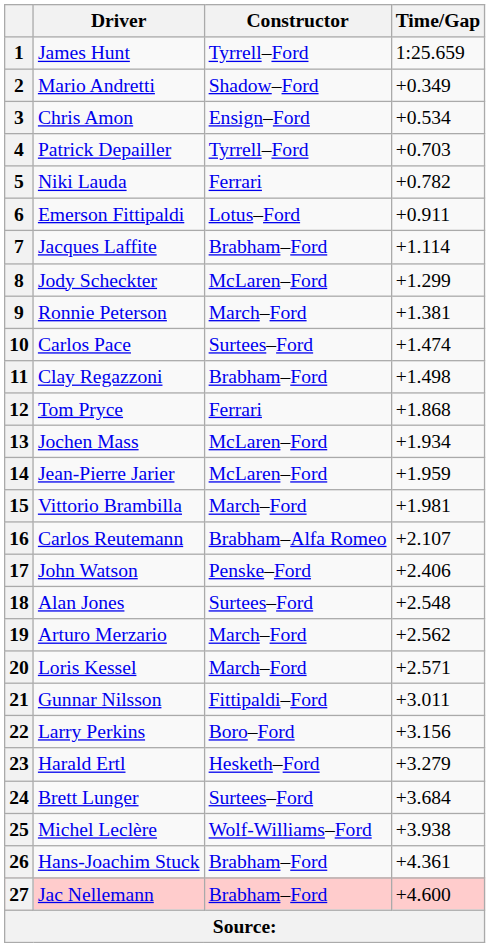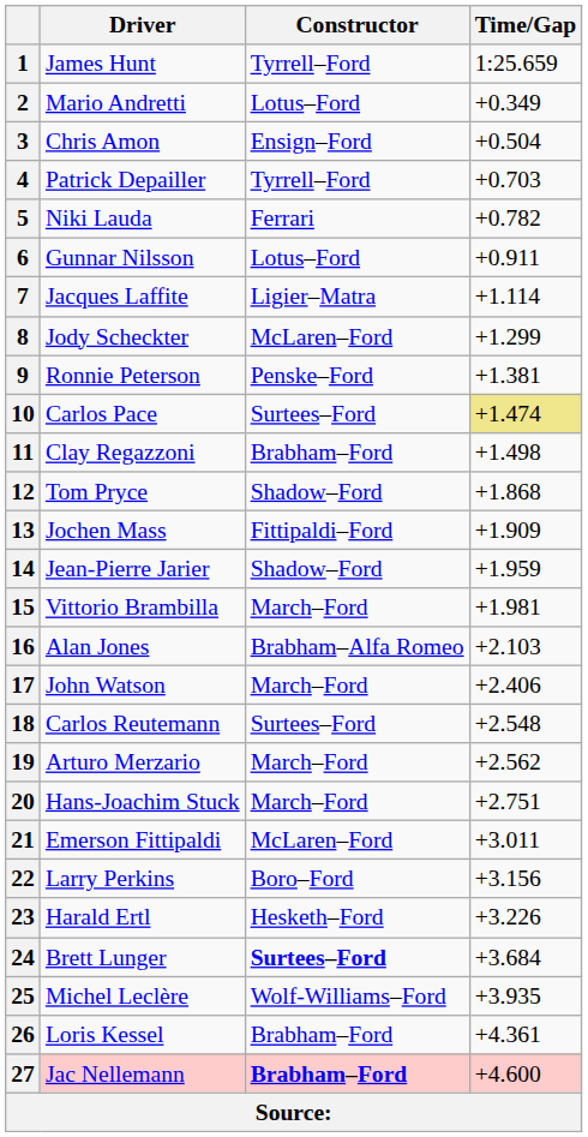 <table class="wikitable sortable" style="font-size: 95%">
 <tr>
 <th></th>
 <th>Driver</th>
 <th>Constructor</th>
 <th>Time/Gap</th>
 </tr>
 <tr>
 <th>1</th>
 <td> <a href='#'>James Hunt</a></td>
 <td><a href='#'>Tyrrell</a>–<a href='#'>Ford</a></td>
 <td>1:25.659</td>
 </tr>
 <tr>
 <th>2</th>
 <td> <a href='#'>Mario Andretti</a></td>
-<td><a href='#'>Shadow</a>–<a href='#'>Ford</a></td>
+<td><a href='#'>Lotus</a>–<a href='#'>Ford</a></td>
 <td>+0.349</td>
 </tr>
 <tr>
 <th>3</th>
 <td> <a href='#'>Chris Amon</a></td>
 <td><a href='#'>Ensign</a>–<a href='#'>Ford</a></td>
-<td>+0.534</td>
+<td>+0.504</td>
 </tr>
 <tr>
 <th>4</th>
 <td> <a href='#'>Patrick Depailler</a></td>
 <td><a href='#'>Tyrrell</a>–<a href='#'>Ford</a></td>
 <td>+0.703</td>
 </tr>
 <tr>
 <th>5</th>
 <td> <a href='#'>Niki Lauda</a></td>
 <td><a href='#'>Ferrari</a></td>
 <td>+0.782</td>
 </tr>
 <tr>
 <th>6</th>
-<td> <a href='#'>Emerson Fittipaldi</a></td>
+<td> <a href='#'>Gunnar Nilsson</a></td>
 <td><a href='#'>Lotus</a>–<a href='#'>Ford</a></td>
 <td>+0.911</td>
 </tr>
 <tr>
 <th>7</th>
 <td> <a href='#'>Jacques Laffite</a></td>
-<td><a href='#'>Brabham</a>–<a href='#'>Ford</a></td>
+<td><a href='#'>Ligier</a>–<a href='#'>Matra</a></td>
 <td>+1.114</td>
 </tr>
 <tr>
 <th>8</th>
 <td> <a href='#'>Jody Scheckter</a></td>
 <td><a href='#'>McLaren</a>–<a href='#'>Ford</a></td>
 <td>+1.299</td>
 </tr>
 <tr>
 <th>9</th>
 <td> <a href='#'>Ronnie Peterson</a></td>
-<td><a href='#'>March</a>–<a href='#'>Ford</a></td>
+<td><a href='#'>Penske</a>–<a href='#'>Ford</a></td>
 <td>+1.381</td>
 </tr>
 <tr>
 <th>10</th>
 <td> <a href='#'>Carlos Pace</a></td>
 <td><a href='#'>Surtees</a>–<a href='#'>Ford</a></td>
-<td>+1.474</td>
+<td style="background: khaki;">+1.474</td>
 </tr>
 <tr>
 <th>11</th>
 <td> <a href='#'>Clay Regazzoni</a></td>
 <td><a href='#'>Brabham</a>–<a href='#'>Ford</a></td>
 <td>+1.498</td>
 </tr>
 <tr>
 <th>12</th>
 <td> <a href='#'>Tom Pryce</a></td>
-<td><a href='#'>Ferrari</a></td>
+<td><a href='#'>Shadow</a>–<a href='#'>Ford</a></td>
 <td>+1.868</td>
 </tr>
 <tr>
 <th>13</th>
 <td> <a href='#'>Jochen Mass</a></td>
-<td><a href='#'>McLaren</a>–<a href='#'>Ford</a></td>
-<td>+1.934</td>
+<td><a href='#'>Fittipaldi</a>–<a href='#'>Ford</a></td>
+<td>+1.909</td>
 </tr>
 <tr>
 <th>14</th>
 <td> <a href='#'>Jean-Pierre Jarier</a></td>
-<td><a href='#'>McLaren</a>–<a href='#'>Ford</a></td>
+<td><a href='#'>Shadow</a>–<a href='#'>Ford</a></td>
 <td>+1.959</td>
 </tr>
 <tr>
 <th>15</th>
 <td> <a href='#'>Vittorio Brambilla</a></td>
 <td><a href='#'>March</a>–<a href='#'>Ford</a></td>
 <td>+1.981</td>
 </tr>
 <tr>
 <th>16</th>
-<td> <a href='#'>Carlos Reutemann</a></td>
+<td> <a href='#'>Alan Jones</a></td>
 <td><a href='#'>Brabham</a>–<a href='#'>Alfa Romeo</a></td>
-<td>+2.107</td>
+<td>+2.103</td>
 </tr>
 <tr>
 <th>17</th>
 <td> <a href='#'>John Watson</a></td>
-<td><a href='#'>Penske</a>–<a href='#'>Ford</a></td>
+<td><a href='#'>March</a>–<a href='#'>Ford</a></td>
 <td>+2.406</td>
 </tr>
 <tr>
 <th>18</th>
-<td> <a href='#'>Alan Jones</a></td>
+<td> <a href='#'>Carlos Reutemann</a></td>
 <td><a href='#'>Surtees</a>–<a href='#'>Ford</a></td>
 <td>+2.548</td>
 </tr>
 <tr>
 <th>19</th>
 <td> <a href='#'>Arturo Merzario</a></td>
 <td><a href='#'>March</a>–<a href='#'>Ford</a></td>
 <td>+2.562</td>
 </tr>
 <tr>
 <th>20</th>
-<td> <a href='#'>Loris Kessel</a></td>
+<td> <a href='#'>Hans-Joachim Stuck</a></td>
 <td><a href='#'>March</a>–<a href='#'>Ford</a></td>
-<td>+2.571</td>
+<td>+2.751</td>
 </tr>
 <tr>
 <th>21</th>
-<td> <a href='#'>Gunnar Nilsson</a></td>
-<td><a href='#'>Fittipaldi</a>–<a href='#'>Ford</a></td>
+<td> <a href='#'>Emerson Fittipaldi</a></td>
+<td><a href='#'>McLaren</a>–<a href='#'>Ford</a></td>
 <td>+3.011</td>
 </tr>
 <tr>
 <th>22</th>
 <td> <a href='#'>Larry Perkins</a></td>
 <td><a href='#'>Boro</a>–<a href='#'>Ford</a></td>
 <td>+3.156</td>
 </tr>
 <tr>
 <th>23</th>
 <td> <a href='#'>Harald Ertl</a></td>
 <td><a href='#'>Hesketh</a>–<a href='#'>Ford</a></td>
-<td>+3.279</td>
+<td>+3.226</td>
 </tr>
 <tr>
 <th>24</th>
 <td> <a href='#'>Brett Lunger</a></td>
-<td><a href='#'>Surtees</a>–<a href='#'>Ford</a></td>
+<td><strong><a href='#'>Surtees</a>–<a href='#'>Ford</a></strong></td>
 <td>+3.684</td>
 </tr>
 <tr>
 <th>25</th>
 <td> <a href='#'>Michel Leclère</a></td>
 <td><a href='#'>Wolf-Williams</a>–<a href='#'>Ford</a></td>
-<td>+3.938</td>
+<td>+3.935</td>
 </tr>
 <tr>
 <th>26</th>
-<td> <a href='#'>Hans-Joachim Stuck</a></td>
+<td> <a href='#'>Loris Kessel</a></td>
 <td><a href='#'>Brabham</a>–<a href='#'>Ford</a></td>
 <td>+4.361</td>
 </tr>
 <tr style="background:#ffcccc;">
 <th>27</th>
 <td> <a href='#'>Jac Nellemann</a></td>
-<td><a href='#'>Brabham</a>–<a href='#'>Ford</a></td>
+<td><strong><a href='#'>Brabham</a>–<a href='#'>Ford</a></strong></td>
 <td>+4.600</td>
 </tr>
 <tr>
 <th colspan=4>Source:</th>
 </tr>
 </table>
